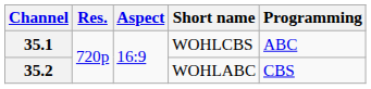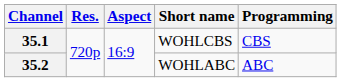 <table class="wikitable">
 <tr>
 <th scope = "col"><a href='#'>Channel</a></th>
 <th scope = "col"><a href='#'>Res.</a></th>
 <th scope = "col"><a href='#'>Aspect</a></th>
 <th scope = "col">Short name</th>
 <th scope = "col">Programming</th>
 </tr>
 <tr>
 <th scope= "row">35.1</th>
 <td rowspan=2><a href='#'>720p</a></td>
 <td rowspan=2><a href='#'>16:9</a></td>
 <td>WOHLCBS</td>
-<td><a href='#'>ABC</a></td>
+<td><a href='#'>CBS</a></td>
 </tr>
 <tr>
 <th scope= "row">35.2</th>
 <td>WOHLABC</td>
-<td><a href='#'>CBS</a></td>
+<td><a href='#'>ABC</a></td>
 </tr>
 </table>
